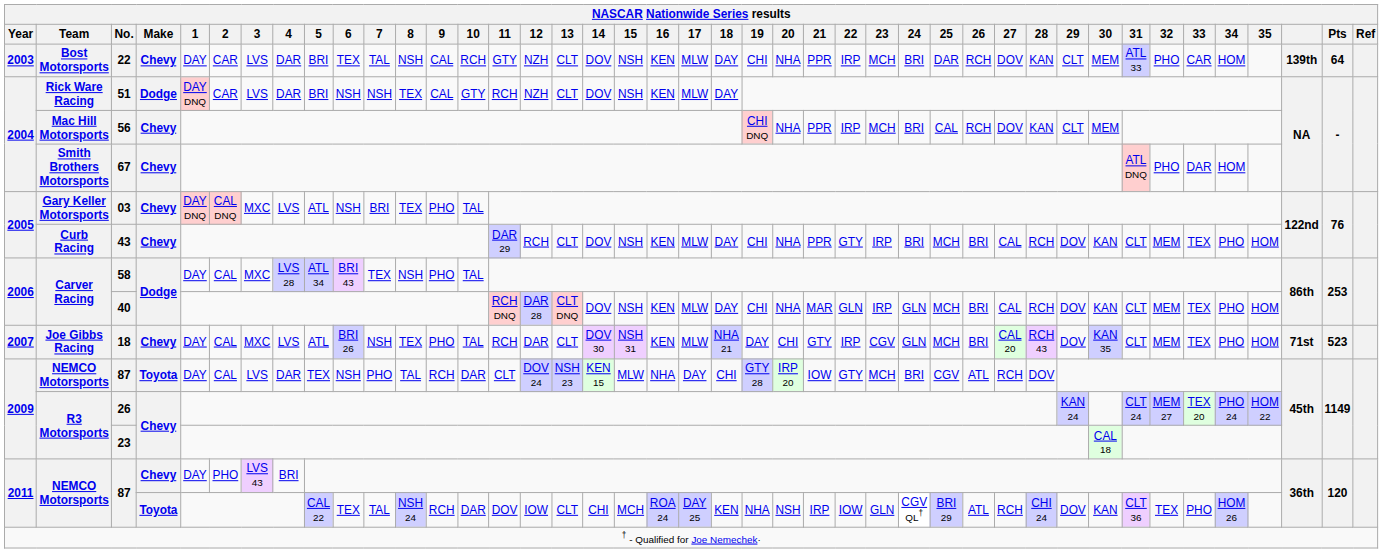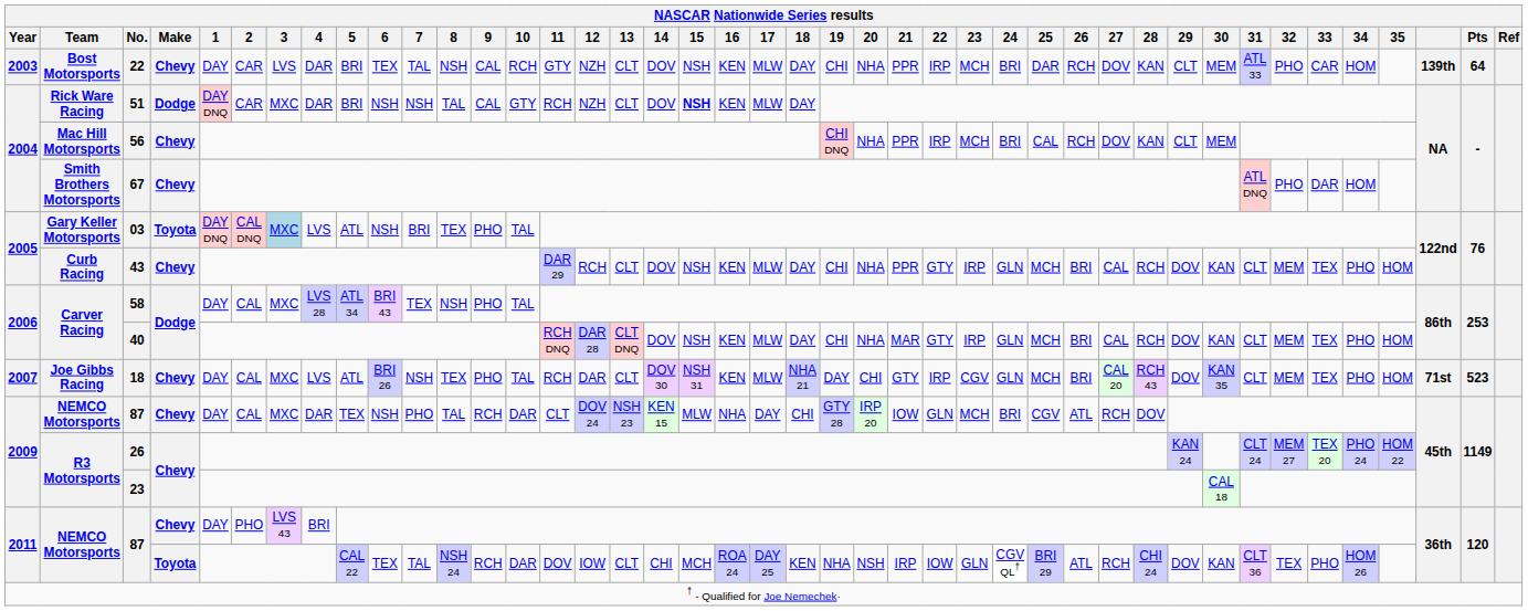 <table class="wikitable" style="text-align:center; font-size:75%">
 <tr>
 <th colspan=42><a href='#'>NASCAR</a> <a href='#'>Nationwide Series</a> results</th>
 </tr>
 <tr>
 <th>Year</th>
 <th>Team</th>
 <th>No.</th>
 <th>Make</th>
 <th>1</th>
 <th>2</th>
 <th>3</th>
 <th>4</th>
 <th>5</th>
 <th>6</th>
 <th>7</th>
 <th>8</th>
 <th>9</th>
 <th>10</th>
 <th>11</th>
 <th>12</th>
 <th>13</th>
 <th>14</th>
 <th>15</th>
 <th>16</th>
 <th>17</th>
 <th>18</th>
 <th>19</th>
 <th>20</th>
 <th>21</th>
 <th>22</th>
 <th>23</th>
 <th>24</th>
 <th>25</th>
 <th>26</th>
 <th>27</th>
 <th>28</th>
 <th>29</th>
 <th>30</th>
 <th>31</th>
 <th>32</th>
 <th>33</th>
 <th>34</th>
 <th>35</th>
 <th></th>
 <th>Pts</th>
 <th>Ref</th>
 </tr>
 <tr>
 <th><a href='#'>2003</a></th>
 <th><a href='#'>Bost Motorsports</a></th>
 <th>22</th>
 <th><a href='#'>Chevy</a></th>
 <td><a href='#'>DAY</a></td>
 <td><a href='#'>CAR</a></td>
 <td><a href='#'>LVS</a></td>
 <td><a href='#'>DAR</a></td>
 <td><a href='#'>BRI</a></td>
 <td><a href='#'>TEX</a></td>
 <td><a href='#'>TAL</a></td>
 <td><a href='#'>NSH</a></td>
 <td><a href='#'>CAL</a></td>
 <td><a href='#'>RCH</a></td>
 <td><a href='#'>GTY</a></td>
 <td><a href='#'>NZH</a></td>
 <td><a href='#'>CLT</a></td>
 <td><a href='#'>DOV</a></td>
 <td><a href='#'>NSH</a></td>
 <td><a href='#'>KEN</a></td>
 <td><a href='#'>MLW</a></td>
 <td><a href='#'>DAY</a></td>
 <td><a href='#'>CHI</a></td>
 <td><a href='#'>NHA</a></td>
 <td><a href='#'>PPR</a></td>
 <td><a href='#'>IRP</a></td>
 <td><a href='#'>MCH</a></td>
 <td><a href='#'>BRI</a></td>
 <td><a href='#'>DAR</a></td>
 <td><a href='#'>RCH</a></td>
 <td><a href='#'>DOV</a></td>
 <td><a href='#'>KAN</a></td>
 <td><a href='#'>CLT</a></td>
 <td><a href='#'>MEM</a></td>
 <td style="background:#CFCFFF;"><a href='#'>ATL</a><br><small>33</small></td>
 <td><a href='#'>PHO</a></td>
 <td><a href='#'>CAR</a></td>
 <td><a href='#'>HOM</a></td>
 <td></td>
 <th>139th</th>
 <th>64</th>
 <th></th>
 </tr>
 <tr>
 <th rowspan=3><a href='#'>2004</a></th>
 <th><a href='#'>Rick Ware Racing</a></th>
 <th>51</th>
 <th><a href='#'>Dodge</a></th>
 <td style="background:#FFCFCF;"><a href='#'>DAY</a><br><small>DNQ</small></td>
 <td><a href='#'>CAR</a></td>
-<td><a href='#'>LVS</a></td>
+<td><a href='#'>MXC</a></td>
 <td><a href='#'>DAR</a></td>
 <td><a href='#'>BRI</a></td>
 <td><a href='#'>NSH</a></td>
 <td><a href='#'>NSH</a></td>
-<td><a href='#'>TEX</a></td>
+<td><a href='#'>TAL</a></td>
 <td><a href='#'>CAL</a></td>
 <td><a href='#'>GTY</a></td>
 <td><a href='#'>RCH</a></td>
 <td><a href='#'>NZH</a></td>
 <td><a href='#'>CLT</a></td>
 <td><a href='#'>DOV</a></td>
-<td><a href='#'>NSH</a></td>
+<td><strong><a href='#'>NSH</a></strong></td>
 <td><a href='#'>KEN</a></td>
 <td><a href='#'>MLW</a></td>
 <td><a href='#'>DAY</a></td>
 <td colspan=17></td>
 <th rowspan=3>NA</th>
 <th rowspan=3>-</th>
 <th rowspan=3></th>
 </tr>
 <tr>
 <th><a href='#'>Mac Hill Motorsports</a></th>
 <th>56</th>
 <th><a href='#'>Chevy</a></th>
 <td colspan=18></td>
 <td style="background:#FFCFCF;"><a href='#'>CHI</a><br><small>DNQ</small></td>
 <td><a href='#'>NHA</a></td>
 <td><a href='#'>PPR</a></td>
 <td><a href='#'>IRP</a></td>
 <td><a href='#'>MCH</a></td>
 <td><a href='#'>BRI</a></td>
 <td><a href='#'>CAL</a></td>
 <td><a href='#'>RCH</a></td>
 <td><a href='#'>DOV</a></td>
 <td><a href='#'>KAN</a></td>
 <td><a href='#'>CLT</a></td>
 <td><a href='#'>MEM</a></td>
 <td colspan=5></td>
 </tr>
 <tr>
 <th><a href='#'>Smith Brothers Motorsports</a></th>
 <th>67</th>
 <th><a href='#'>Chevy</a></th>
 <td colspan=30></td>
 <td style="background:#FFCFCF;"><a href='#'>ATL</a><br><small>DNQ</small></td>
 <td><a href='#'>PHO</a></td>
 <td><a href='#'>DAR</a></td>
 <td><a href='#'>HOM</a></td>
 <td></td>
 </tr>
 <tr>
 <th rowspan=2><a href='#'>2005</a></th>
 <th><a href='#'>Gary Keller Motorsports</a></th>
 <th>03</th>
-<th><a href='#'>Chevy</a></th>
+<th><a href='#'>Toyota</a></th>
 <td style="background:#FFCFCF;"><a href='#'>DAY</a><br><small>DNQ</small></td>
 <td style="background:#FFCFCF;"><a href='#'>CAL</a><br><small>DNQ</small></td>
-<td><a href='#'>MXC</a></td>
+<td style="background: lightblue;"><a href='#'>MXC</a></td>
 <td><a href='#'>LVS</a></td>
 <td><a href='#'>ATL</a></td>
 <td><a href='#'>NSH</a></td>
 <td><a href='#'>BRI</a></td>
 <td><a href='#'>TEX</a></td>
 <td><a href='#'>PHO</a></td>
 <td><a href='#'>TAL</a></td>
 <td colspan=25></td>
 <th rowspan=2>122nd</th>
 <th rowspan=2>76</th>
 <th rowspan=2></th>
 </tr>
 <tr>
 <th><a href='#'>Curb Racing</a></th>
 <th>43</th>
 <th><a href='#'>Chevy</a></th>
 <td colspan=10></td>
 <td style="background:#CFCFFF;"><a href='#'>DAR</a><br><small>29</small></td>
 <td><a href='#'>RCH</a></td>
 <td><a href='#'>CLT</a></td>
 <td><a href='#'>DOV</a></td>
 <td><a href='#'>NSH</a></td>
 <td><a href='#'>KEN</a></td>
 <td><a href='#'>MLW</a></td>
 <td><a href='#'>DAY</a></td>
 <td><a href='#'>CHI</a></td>
 <td><a href='#'>NHA</a></td>
 <td><a href='#'>PPR</a></td>
 <td><a href='#'>GTY</a></td>
 <td><a href='#'>IRP</a></td>
-<td><a href='#'>BRI</a></td>
+<td><a href='#'>GLN</a></td>
 <td><a href='#'>MCH</a></td>
 <td><a href='#'>BRI</a></td>
 <td><a href='#'>CAL</a></td>
 <td><a href='#'>RCH</a></td>
 <td><a href='#'>DOV</a></td>
 <td><a href='#'>KAN</a></td>
 <td><a href='#'>CLT</a></td>
 <td><a href='#'>MEM</a></td>
 <td><a href='#'>TEX</a></td>
 <td><a href='#'>PHO</a></td>
 <td><a href='#'>HOM</a></td>
 </tr>
 <tr>
 <th rowspan=2><a href='#'>2006</a></th>
 <th rowspan=2><a href='#'>Carver Racing</a></th>
 <th>58</th>
 <th rowspan=2><a href='#'>Dodge</a></th>
 <td><a href='#'>DAY</a></td>
 <td><a href='#'>CAL</a></td>
 <td><a href='#'>MXC</a></td>
 <td style="background:#CFCFFF;"><a href='#'>LVS</a><br><small>28</small></td>
 <td style="background:#CFCFFF;"><a href='#'>ATL</a><br><small>34</small></td>
 <td style="background:#EFCFFF;"><a href='#'>BRI</a><br><small>43</small></td>
 <td><a href='#'>TEX</a></td>
 <td><a href='#'>NSH</a></td>
 <td><a href='#'>PHO</a></td>
 <td><a href='#'>TAL</a></td>
 <td colspan=25></td>
 <th rowspan=2>86th</th>
 <th rowspan=2>253</th>
 <th rowspan=2></th>
 </tr>
 <tr>
 <th>40</th>
 <td colspan=10></td>
 <td style="background:#FFCFCF;"><a href='#'>RCH</a><br><small>DNQ</small></td>
 <td style="background:#CFCFFF;"><a href='#'>DAR</a><br><small>28</small></td>
 <td style="background:#FFCFCF;"><a href='#'>CLT</a><br><small>DNQ</small></td>
 <td><a href='#'>DOV</a></td>
 <td><a href='#'>NSH</a></td>
 <td><a href='#'>KEN</a></td>
 <td><a href='#'>MLW</a></td>
 <td><a href='#'>DAY</a></td>
 <td><a href='#'>CHI</a></td>
 <td><a href='#'>NHA</a></td>
 <td><a href='#'>MAR</a></td>
-<td><a href='#'>GLN</a></td>
+<td><a href='#'>GTY</a></td>
 <td><a href='#'>IRP</a></td>
 <td><a href='#'>GLN</a></td>
 <td><a href='#'>MCH</a></td>
 <td><a href='#'>BRI</a></td>
 <td><a href='#'>CAL</a></td>
 <td><a href='#'>RCH</a></td>
 <td><a href='#'>DOV</a></td>
 <td><a href='#'>KAN</a></td>
 <td><a href='#'>CLT</a></td>
 <td><a href='#'>MEM</a></td>
 <td><a href='#'>TEX</a></td>
 <td><a href='#'>PHO</a></td>
 <td><a href='#'>HOM</a></td>
 </tr>
 <tr>
 <th><a href='#'>2007</a></th>
 <th><a href='#'>Joe Gibbs Racing</a></th>
 <th>18</th>
 <th><a href='#'>Chevy</a></th>
 <td><a href='#'>DAY</a></td>
 <td><a href='#'>CAL</a></td>
 <td><a href='#'>MXC</a></td>
 <td><a href='#'>LVS</a></td>
 <td><a href='#'>ATL</a></td>
 <td style="background:#CFCFFF;"><a href='#'>BRI</a><br><small>26</small></td>
 <td><a href='#'>NSH</a></td>
 <td><a href='#'>TEX</a></td>
 <td><a href='#'>PHO</a></td>
 <td><a href='#'>TAL</a></td>
 <td><a href='#'>RCH</a></td>
 <td><a href='#'>DAR</a></td>
 <td><a href='#'>CLT</a></td>
 <td style="background:#EFCFFF;"><a href='#'>DOV</a><br><small>30</small></td>
 <td style="background:#EFCFFF;"><a href='#'>NSH</a><br><small>31</small></td>
 <td><a href='#'>KEN</a></td>
 <td><a href='#'>MLW</a></td>
 <td style="background:#CFCFFF;"><a href='#'>NHA</a><br><small>21</small></td>
 <td><a href='#'>DAY</a></td>
 <td><a href='#'>CHI</a></td>
 <td><a href='#'>GTY</a></td>
 <td><a href='#'>IRP</a></td>
 <td><a href='#'>CGV</a></td>
 <td><a href='#'>GLN</a></td>
 <td><a href='#'>MCH</a></td>
 <td><a href='#'>BRI</a></td>
 <td style="background:#DFFFDF;"><a href='#'>CAL</a><br><small>20</small></td>
 <td style="background:#EFCFFF;"><a href='#'>RCH</a><br><small>43</small></td>
 <td><a href='#'>DOV</a></td>
 <td style="background:#CFCFFF;"><a href='#'>KAN</a><br><small>35</small></td>
 <td><a href='#'>CLT</a></td>
 <td><a href='#'>MEM</a></td>
 <td><a href='#'>TEX</a></td>
 <td><a href='#'>PHO</a></td>
 <td><a href='#'>HOM</a></td>
 <th>71st</th>
 <th>523</th>
 <th></th>
 </tr>
 <tr>
 <th rowspan=3><a href='#'>2009</a></th>
 <th><a href='#'>NEMCO Motorsports</a></th>
 <th>87</th>
-<th><a href='#'>Toyota</a></th>
+<th><a href='#'>Chevy</a></th>
 <td><a href='#'>DAY</a></td>
 <td><a href='#'>CAL</a></td>
-<td><a href='#'>LVS</a></td>
+<td><a href='#'>MXC</a></td>
 <td><a href='#'>DAR</a></td>
 <td><a href='#'>TEX</a></td>
 <td><a href='#'>NSH</a></td>
 <td><a href='#'>PHO</a></td>
 <td><a href='#'>TAL</a></td>
 <td><a href='#'>RCH</a></td>
 <td><a href='#'>DAR</a></td>
 <td><a href='#'>CLT</a></td>
 <td style="background:#CFCFFF;"><a href='#'>DOV</a><br><small>24</small></td>
 <td style="background:#CFCFFF;"><a href='#'>NSH</a><br><small>23</small></td>
 <td style="background:#DFFFDF;"><a href='#'>KEN</a><br><small>15</small></td>
 <td><a href='#'>MLW</a></td>
 <td><a href='#'>NHA</a></td>
 <td><a href='#'>DAY</a></td>
 <td><a href='#'>CHI</a></td>
 <td style="background:#CFCFFF;"><a href='#'>GTY</a><br><small>28</small></td>
 <td style="background:#DFFFDF;"><a href='#'>IRP</a><br><small>20</small></td>
 <td><a href='#'>IOW</a></td>
-<td><a href='#'>GTY</a></td>
+<td><a href='#'>GLN</a></td>
 <td><a href='#'>MCH</a></td>
 <td><a href='#'>BRI</a></td>
 <td><a href='#'>CGV</a></td>
 <td><a href='#'>ATL</a></td>
 <td><a href='#'>RCH</a></td>
 <td><a href='#'>DOV</a></td>
 <td colspan=7></td>
 <th rowspan=3>45th</th>
 <th rowspan=3>1149</th>
 <th rowspan=3></th>
 </tr>
 <tr>
 <th rowspan=2><a href='#'>R3 Motorsports</a></th>
 <th>26</th>
 <th rowspan=2><a href='#'>Chevy</a></th>
 <td colspan=28></td>
 <td style="background:#CFCFFF;"><a href='#'>KAN</a><br><small>24</small></td>
 <td></td>
 <td style="background:#CFCFFF;"><a href='#'>CLT</a><br><small>24</small></td>
 <td style="background:#CFCFFF;"><a href='#'>MEM</a><br><small>27</small></td>
 <td style="background:#DFFFDF;"><a href='#'>TEX</a><br><small>20</small></td>
 <td style="background:#CFCFFF;"><a href='#'>PHO</a><br><small>24</small></td>
 <td style="background:#CFCFFF;"><a href='#'>HOM</a><br><small>22</small></td>
 </tr>
 <tr>
 <th>23</th>
 <td colspan=29></td>
 <td style="background:#DFFFDF;"><a href='#'>CAL</a><br><small>18</small></td>
 <td colspan=5></td>
 </tr>
 <tr>
 <th rowspan=2><a href='#'>2011</a></th>
 <th rowspan=2><a href='#'>NEMCO Motorsports</a></th>
 <th rowspan=2>87</th>
 <th><a href='#'>Chevy</a></th>
 <td><a href='#'>DAY</a></td>
 <td><a href='#'>PHO</a></td>
 <td style="background:#EFCFFF;"><a href='#'>LVS</a><br><small>43</small></td>
 <td><a href='#'>BRI</a></td>
 <td colspan=31></td>
 <th rowspan=2>36th</th>
 <th rowspan=2>120</th>
 <th rowspan=2></th>
 </tr>
 <tr>
 <th><a href='#'>Toyota</a></th>
 <td colspan=4></td>
 <td style="background:#CFCFFF;"><a href='#'>CAL</a><br><small>22</small></td>
 <td><a href='#'>TEX</a></td>
 <td><a href='#'>TAL</a></td>
 <td style="background:#CFCFFF;"><a href='#'>NSH</a><br><small>24</small></td>
 <td><a href='#'>RCH</a></td>
 <td><a href='#'>DAR</a></td>
 <td><a href='#'>DOV</a></td>
 <td><a href='#'>IOW</a></td>
 <td><a href='#'>CLT</a></td>
 <td><a href='#'>CHI</a></td>
 <td><a href='#'>MCH</a></td>
 <td style="background:#CFCFFF;"><a href='#'>ROA</a><br><small>24</small></td>
 <td style="background:#CFCFFF;"><a href='#'>DAY</a><br><small>25</small></td>
 <td><a href='#'>KEN</a></td>
 <td><a href='#'>NHA</a></td>
 <td><a href='#'>NSH</a></td>
 <td><a href='#'>IRP</a></td>
 <td><a href='#'>IOW</a></td>
 <td><a href='#'>GLN</a></td>
 <td style="background:#FFFFFF;"><a href='#'>CGV</a><br><small>QL<sup>†</sup></small></td>
 <td style="background:#CFCFFF;"><a href='#'>BRI</a><br><small>29</small></td>
 <td><a href='#'>ATL</a></td>
 <td><a href='#'>RCH</a></td>
 <td style="background:#CFCFFF;"><a href='#'>CHI</a><br><small>24</small></td>
 <td><a href='#'>DOV</a></td>
 <td><a href='#'>KAN</a></td>
 <td style="background:#EFCFFF;"><a href='#'>CLT</a><br><small>36</small></td>
 <td><a href='#'>TEX</a></td>
 <td><a href='#'>PHO</a></td>
 <td style="background:#CFCFFF;"><a href='#'>HOM</a><br><small>26</small></td>
 <td></td>
 </tr>
 <tr>
 <td colspan=43><small><sup>†</sup> - Qualified for <a href='#'>Joe Nemechek</a>·</small></td>
 </tr>
 </table>
